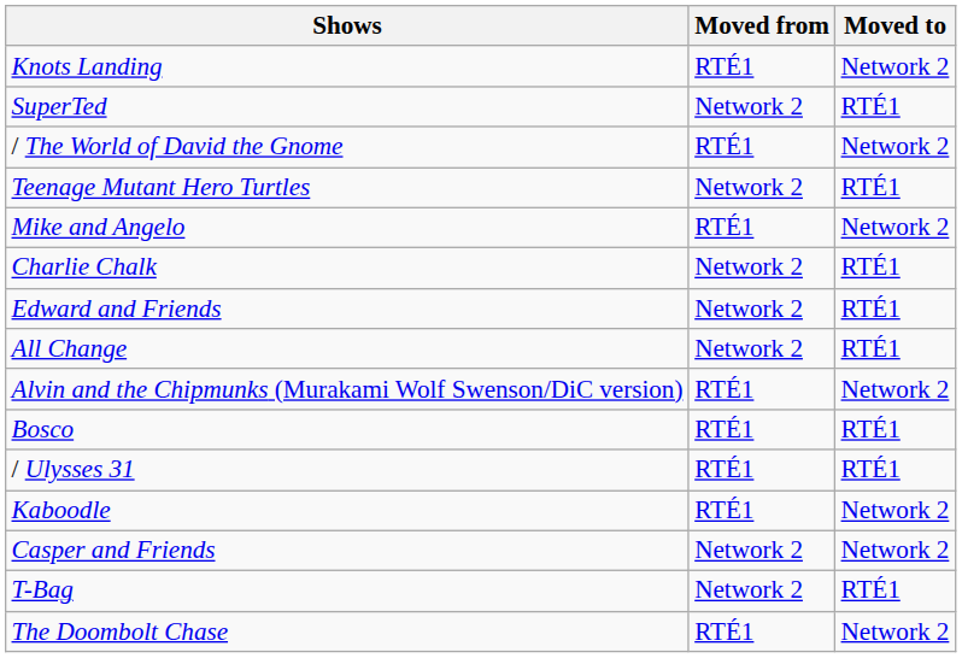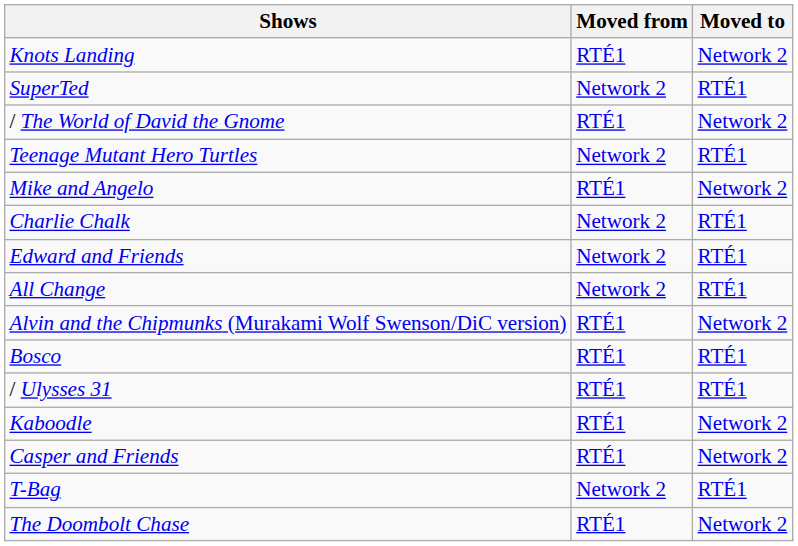 <table class="wikitable">
 <tr>
 <th>Shows</th>
 <th>Moved from</th>
 <th>Moved to</th>
 </tr>
 <tr>
 <td><em><a href='#'>Knots Landing</a></em></td>
 <td><a href='#'>RTÉ1</a></td>
 <td><a href='#'>Network 2</a></td>
 </tr>
 <tr>
 <td><em><a href='#'>SuperTed</a></em></td>
 <td><a href='#'>Network 2</a></td>
 <td><a href='#'>RTÉ1</a></td>
 </tr>
 <tr>
 <td>/ <em><a href='#'>The World of David the Gnome</a></em></td>
 <td><a href='#'>RTÉ1</a></td>
 <td><a href='#'>Network 2</a></td>
 </tr>
 <tr>
 <td><em><a href='#'>Teenage Mutant Hero Turtles</a></em></td>
 <td><a href='#'>Network 2</a></td>
 <td><a href='#'>RTÉ1</a></td>
 </tr>
 <tr>
 <td><em><a href='#'>Mike and Angelo</a></em></td>
 <td><a href='#'>RTÉ1</a></td>
 <td><a href='#'>Network 2</a></td>
 </tr>
 <tr>
 <td><em><a href='#'>Charlie Chalk</a></em></td>
 <td><a href='#'>Network 2</a></td>
 <td><a href='#'>RTÉ1</a></td>
 </tr>
 <tr>
 <td><em><a href='#'>Edward and Friends</a></em></td>
 <td><a href='#'>Network 2</a></td>
 <td><a href='#'>RTÉ1</a></td>
 </tr>
 <tr>
 <td><em><a href='#'>All Change</a></em></td>
 <td><a href='#'>Network 2</a></td>
 <td><a href='#'>RTÉ1</a></td>
 </tr>
 <tr>
 <td><a href='#'><em>Alvin and the Chipmunks</em> (Murakami Wolf Swenson/DiC version)</a></td>
 <td><a href='#'>RTÉ1</a></td>
 <td><a href='#'>Network 2</a></td>
 </tr>
 <tr>
 <td><em><a href='#'>Bosco</a></em></td>
 <td><a href='#'>RTÉ1</a></td>
 <td><a href='#'>RTÉ1</a></td>
 </tr>
 <tr>
 <td>/ <em><a href='#'>Ulysses 31</a></em></td>
 <td><a href='#'>RTÉ1</a></td>
 <td><a href='#'>RTÉ1</a></td>
 </tr>
 <tr>
 <td><em><a href='#'>Kaboodle</a></em></td>
 <td><a href='#'>RTÉ1</a></td>
 <td><a href='#'>Network 2</a></td>
 </tr>
 <tr>
 <td><em><a href='#'>Casper and Friends</a></em></td>
-<td><a href='#'>Network 2</a></td>
+<td><a href='#'>RTÉ1</a></td>
 <td><a href='#'>Network 2</a></td>
 </tr>
 <tr>
 <td><em><a href='#'>T-Bag</a></em></td>
 <td><a href='#'>Network 2</a></td>
 <td><a href='#'>RTÉ1</a></td>
 </tr>
 <tr>
 <td><em><a href='#'>The Doombolt Chase</a></em></td>
 <td><a href='#'>RTÉ1</a></td>
 <td><a href='#'>Network 2</a></td>
 </tr>
 </table>
